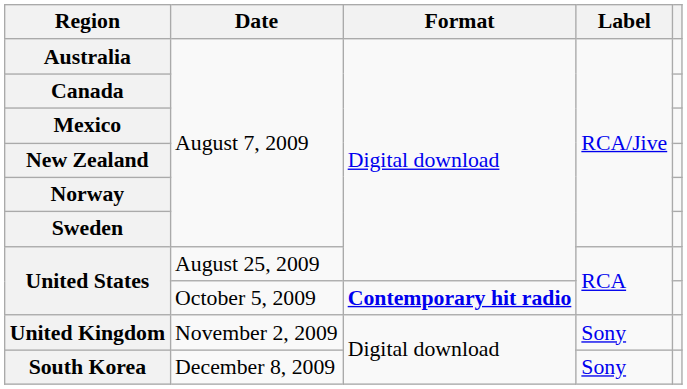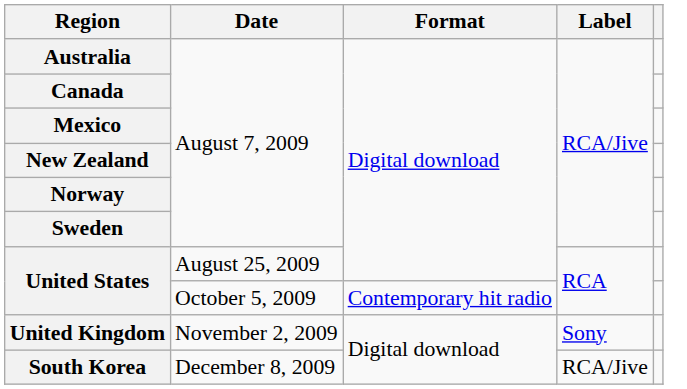 <table class="wikitable plainrowheaders">
 <tr>
 <th scope="col">Region</th>
 <th scope="col">Date</th>
 <th scope="col">Format</th>
 <th scope="col">Label</th>
 <th scope="col"></th>
 </tr>
 <tr>
 <th scope="row">Australia</th>
 <td rowspan="6">August 7, 2009</td>
 <td rowspan="7"><a href='#'>Digital download</a></td>
 <td rowspan="6"><a href='#'>RCA/Jive</a></td>
 <td align="center"></td>
 </tr>
 <tr>
 <th scope="row">Canada</th>
 <td align="center"></td>
 </tr>
 <tr>
 <th scope="row">Mexico</th>
 <td align="center"></td>
 </tr>
 <tr>
 <th scope="row">New Zealand</th>
 <td align="center"></td>
 </tr>
 <tr>
 <th scope="row">Norway</th>
 <td align="center"></td>
 </tr>
 <tr>
 <th scope="row">Sweden</th>
 <td align="center"></td>
 </tr>
 <tr>
 <th rowspan="2" scope="row">United States</th>
 <td>August 25, 2009</td>
 <td rowspan="2"><a href='#'>RCA</a></td>
 <td align="center"></td>
 </tr>
 <tr>
 <td>October 5, 2009</td>
-<td><strong><a href='#'>Contemporary hit radio</a></strong></td>
+<td><a href='#'>Contemporary hit radio</a></td>
 <td align="center"></td>
 </tr>
 <tr>
 <th scope="row">United Kingdom</th>
 <td>November 2, 2009</td>
 <td rowspan="2">Digital download</td>
 <td><a href='#'>Sony</a></td>
 <td align="center"></td>
 </tr>
 <tr>
 <th scope="row">South Korea</th>
 <td>December 8, 2009</td>
-<td><a href='#'>Sony</a></td>
+<td>RCA/Jive</td>
 <td align="center"></td>
 </tr>
 </table>
